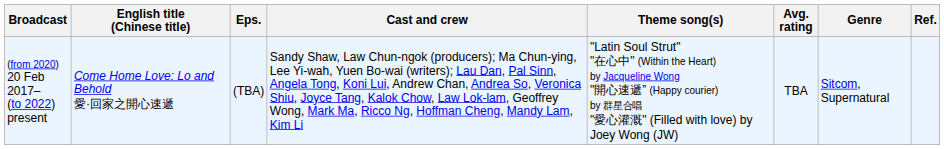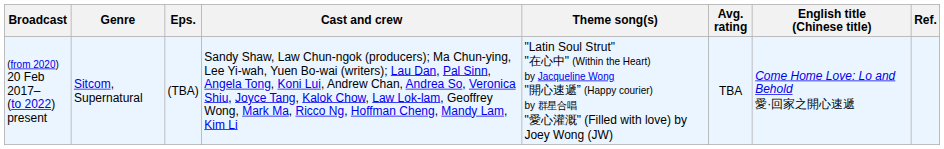 <table class="wikitable sortable">
 <tr>
 <th>Broadcast</th>
-<th style="width:17%;">English title <br> (Chinese title)</th>
+<th style="width:10%;">Genre</th>
 <th>Eps.</th>
 <th>Cast and crew</th>
 <th style="width:20%;">Theme song(s)</th>
 <th>Avg. rating</th>
-<th style="width:10%;">Genre</th>
+<th style="width:17%;">English title <br> (Chinese title)</th>
 <th>Ref.</th>
 </tr>
 <tr ---- bgcolor="#ebf5ff">
 <td><small>(<a href='#'>from 2020</a>) </small><br> 20 Feb 2017–<br>(<a href='#'>to 2022</a>)<br>present</td>
-<td><em><a href='#'>Come Home Love: Lo and Behold</a></em> <br>愛·回家之開心速遞</td>
+<td><a href='#'>Sitcom</a>, Supernatural</td>
 <td style="text-align:center;">(TBA)</td>
 <td>Sandy Shaw, Law Chun-ngok (producers); Ma Chun-ying, Lee Yi-wah, Yuen Bo-wai (writers); <a href='#'>Lau Dan</a>, <a href='#'>Pal Sinn</a>, <a href='#'>Angela Tong</a>, <a href='#'>Koni Lui</a>, Andrew Chan, <a href='#'>Andrea So</a>, <a href='#'>Veronica Shiu</a>, <a href='#'>Joyce Tang</a>, <a href='#'>Kalok Chow</a>, <a href='#'>Law Lok-lam</a>, Geoffrey Wong, <a href='#'>Mark Ma</a>, <a href='#'>Ricco Ng</a>, <a href='#'>Hoffman Cheng</a>, <a href='#'>Mandy Lam</a>, <a href='#'>Kim Li</a></td>
 <td>"Latin Soul Strut"<br>"在心中" <small>(Within the Heart)</small><br><small>by <a href='#'>Jacqueline Wong</a></small>  <br> "開心速遞” <small> (Happy courier)<br> </small> <small> by 群星合唱 </small>  <br>"愛心灌溉" (Filled with love) by Joey Wong (JW)</td>
 <td style="text-align:center;">TBA</td>
-<td><a href='#'>Sitcom</a>, Supernatural</td>
+<td><em><a href='#'>Come Home Love: Lo and Behold</a></em> <br>愛·回家之開心速遞</td>
 <td style="text-align:center;"><br></td>
 </tr>
 </table>
